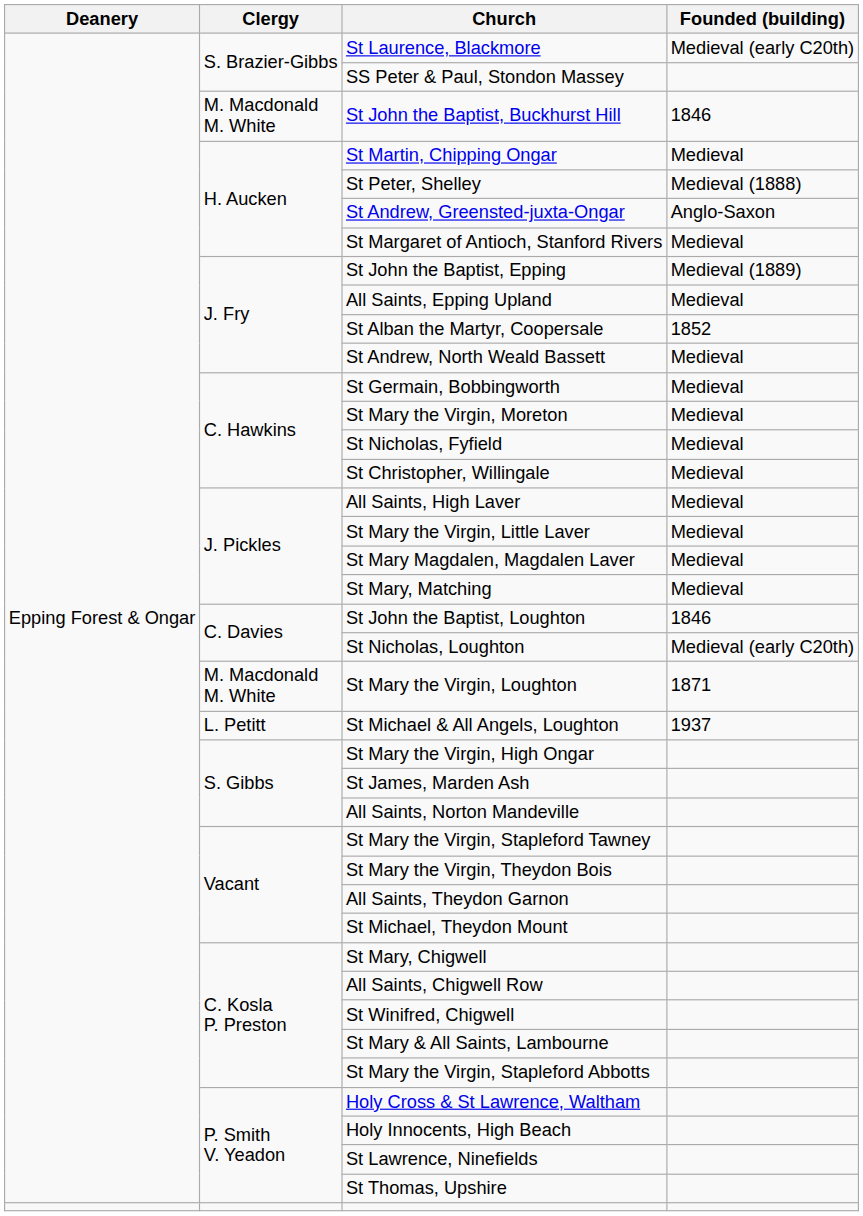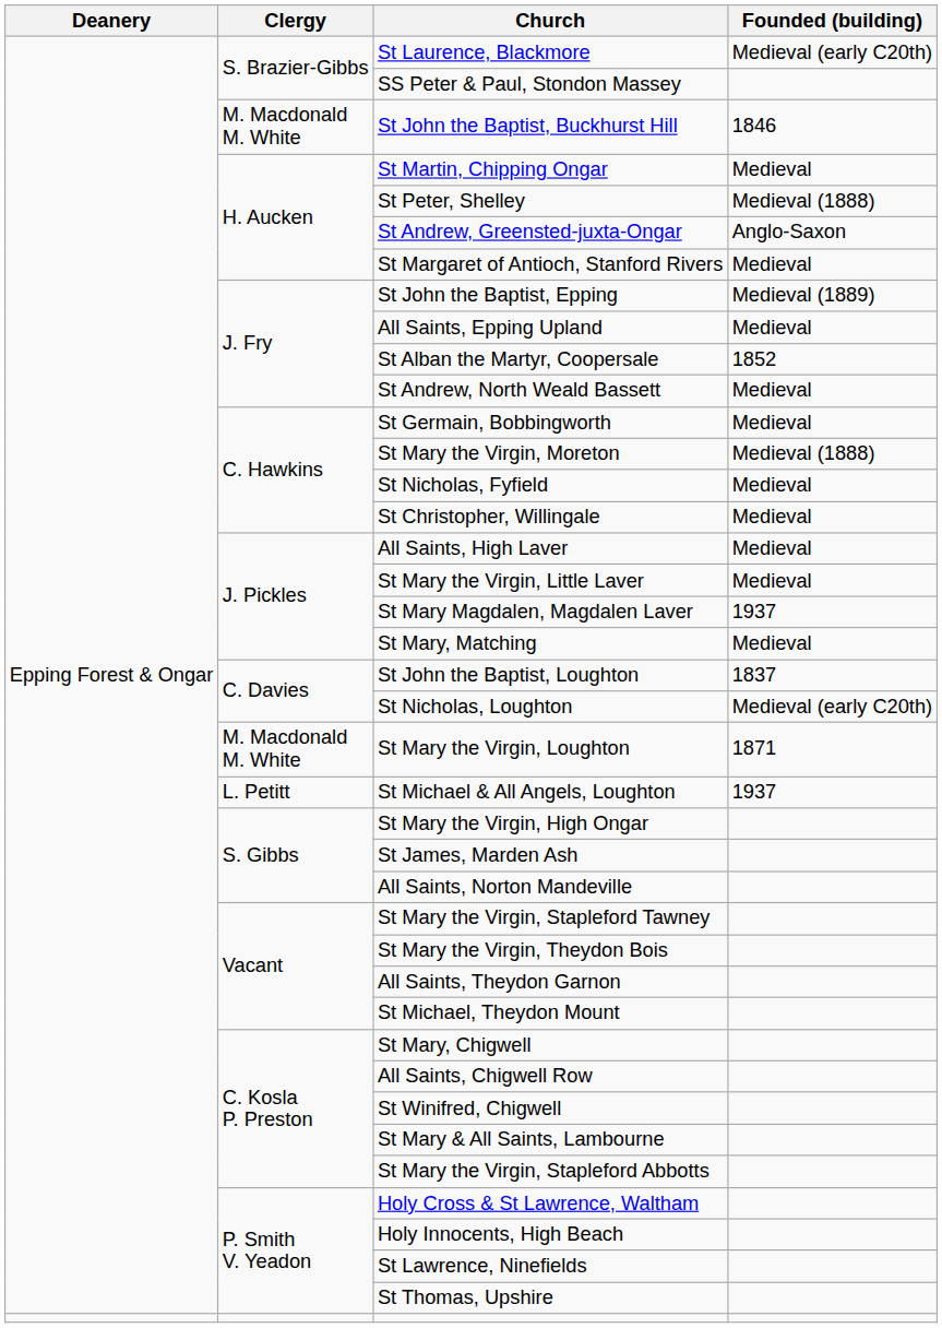 <table class="wikitable">
 <tr>
 <th>Deanery</th>
 <th>Clergy</th>
 <th>Church</th>
 <th>Founded (building)</th>
 </tr>
 <tr>
 <td rowspan="39">Epping Forest & Ongar</td>
 <td rowspan="2">S. Brazier-Gibbs</td>
 <td><a href='#'>St Laurence, Blackmore</a></td>
 <td>Medieval (early C20th)</td>
 </tr>
 <tr>
 <td>SS Peter & Paul, Stondon Massey</td>
 <td></td>
 </tr>
 <tr>
 <td>M. Macdonald<br>M. White</td>
 <td><a href='#'>St John the Baptist, Buckhurst Hill</a></td>
 <td>1846</td>
 </tr>
 <tr>
 <td rowspan="4">H. Aucken</td>
 <td><a href='#'>St Martin, Chipping Ongar</a></td>
 <td>Medieval</td>
 </tr>
 <tr>
 <td>St Peter, Shelley</td>
 <td>Medieval (1888)</td>
 </tr>
 <tr>
 <td><a href='#'>St Andrew, Greensted-juxta-Ongar</a></td>
 <td>Anglo-Saxon</td>
 </tr>
 <tr>
 <td>St Margaret of Antioch, Stanford Rivers</td>
 <td>Medieval</td>
 </tr>
 <tr>
 <td rowspan="4">J. Fry</td>
 <td>St John the Baptist, Epping</td>
 <td>Medieval (1889)</td>
 </tr>
 <tr>
 <td>All Saints, Epping Upland</td>
 <td>Medieval</td>
 </tr>
 <tr>
 <td>St Alban the Martyr, Coopersale</td>
 <td>1852</td>
 </tr>
 <tr>
 <td>St Andrew, North Weald Bassett</td>
 <td>Medieval</td>
 </tr>
 <tr>
 <td rowspan="4">C. Hawkins</td>
 <td>St Germain, Bobbingworth</td>
 <td>Medieval</td>
 </tr>
 <tr>
 <td>St Mary the Virgin, Moreton</td>
-<td>Medieval</td>
+<td>Medieval (1888)</td>
 </tr>
 <tr>
 <td>St Nicholas, Fyfield</td>
 <td>Medieval</td>
 </tr>
 <tr>
 <td>St Christopher, Willingale</td>
 <td>Medieval</td>
 </tr>
 <tr>
 <td rowspan="4">J. Pickles</td>
 <td>All Saints, High Laver</td>
 <td>Medieval</td>
 </tr>
 <tr>
 <td>St Mary the Virgin, Little Laver</td>
 <td>Medieval</td>
 </tr>
 <tr>
 <td>St Mary Magdalen, Magdalen Laver</td>
-<td>Medieval</td>
+<td>1937</td>
 </tr>
 <tr>
 <td>St Mary, Matching</td>
 <td>Medieval</td>
 </tr>
 <tr>
 <td rowspan="2">C. Davies</td>
 <td>St John the Baptist, Loughton</td>
-<td>1846</td>
+<td>1837</td>
 </tr>
 <tr>
 <td>St Nicholas, Loughton</td>
 <td>Medieval (early C20th)</td>
 </tr>
 <tr>
 <td>M. Macdonald<br>M. White</td>
 <td>St Mary the Virgin, Loughton</td>
 <td>1871</td>
 </tr>
 <tr>
 <td>L. Petitt</td>
 <td>St Michael & All Angels, Loughton</td>
 <td>1937</td>
 </tr>
 <tr>
 <td rowspan="3">S. Gibbs</td>
 <td>St Mary the Virgin, High Ongar</td>
 <td></td>
 </tr>
 <tr>
 <td>St James, Marden Ash</td>
 <td></td>
 </tr>
 <tr>
 <td>All Saints, Norton Mandeville</td>
 <td></td>
 </tr>
 <tr>
 <td rowspan="4">Vacant</td>
 <td>St Mary the Virgin, Stapleford Tawney</td>
 <td></td>
 </tr>
 <tr>
 <td>St Mary the Virgin, Theydon Bois</td>
 <td></td>
 </tr>
 <tr>
 <td>All Saints, Theydon Garnon</td>
 <td></td>
 </tr>
 <tr>
 <td>St Michael, Theydon Mount</td>
 <td></td>
 </tr>
 <tr>
 <td rowspan="5">C. Kosla<br>P. Preston</td>
 <td>St Mary, Chigwell</td>
 <td></td>
 </tr>
 <tr>
 <td>All Saints, Chigwell Row</td>
 <td></td>
 </tr>
 <tr>
 <td>St Winifred, Chigwell</td>
 <td></td>
 </tr>
 <tr>
 <td>St Mary & All Saints, Lambourne</td>
 <td></td>
 </tr>
 <tr>
 <td>St Mary the Virgin, Stapleford Abbotts</td>
 <td></td>
 </tr>
 <tr>
 <td rowspan="4">P. Smith<br>V. Yeadon</td>
 <td><a href='#'>Holy Cross & St Lawrence, Waltham</a></td>
 <td></td>
 </tr>
 <tr>
 <td>Holy Innocents, High Beach</td>
 <td></td>
 </tr>
 <tr>
 <td>St Lawrence, Ninefields</td>
 <td></td>
 </tr>
 <tr>
 <td>St Thomas, Upshire</td>
 <td></td>
 </tr>
 <tr>
 <td></td>
 <td></td>
 <td></td>
 <td></td>
 </tr>
 </table>
